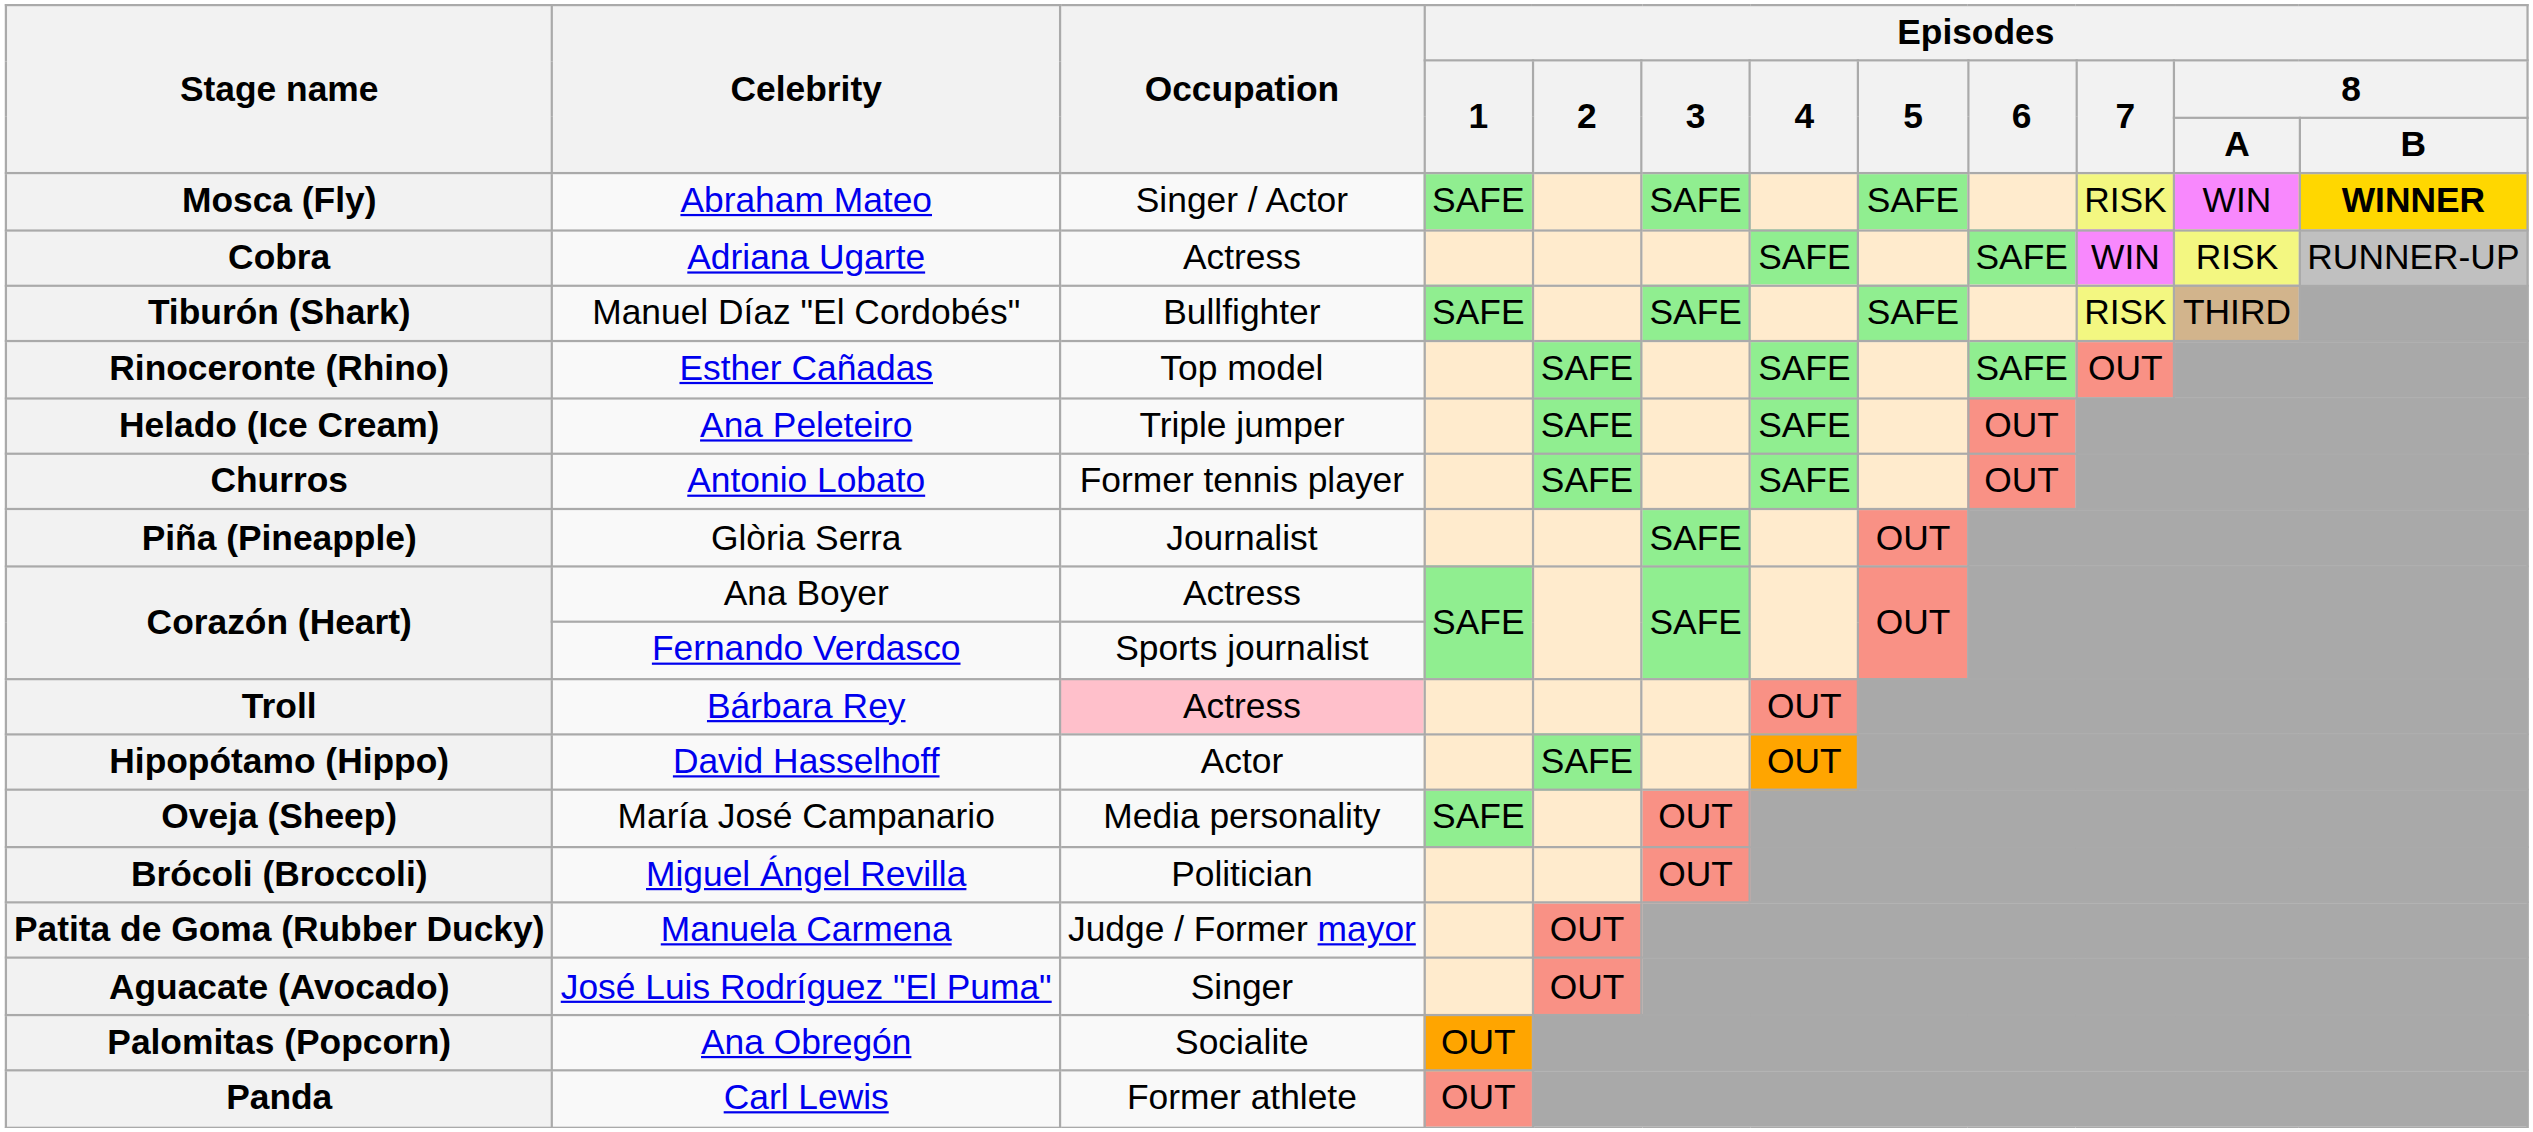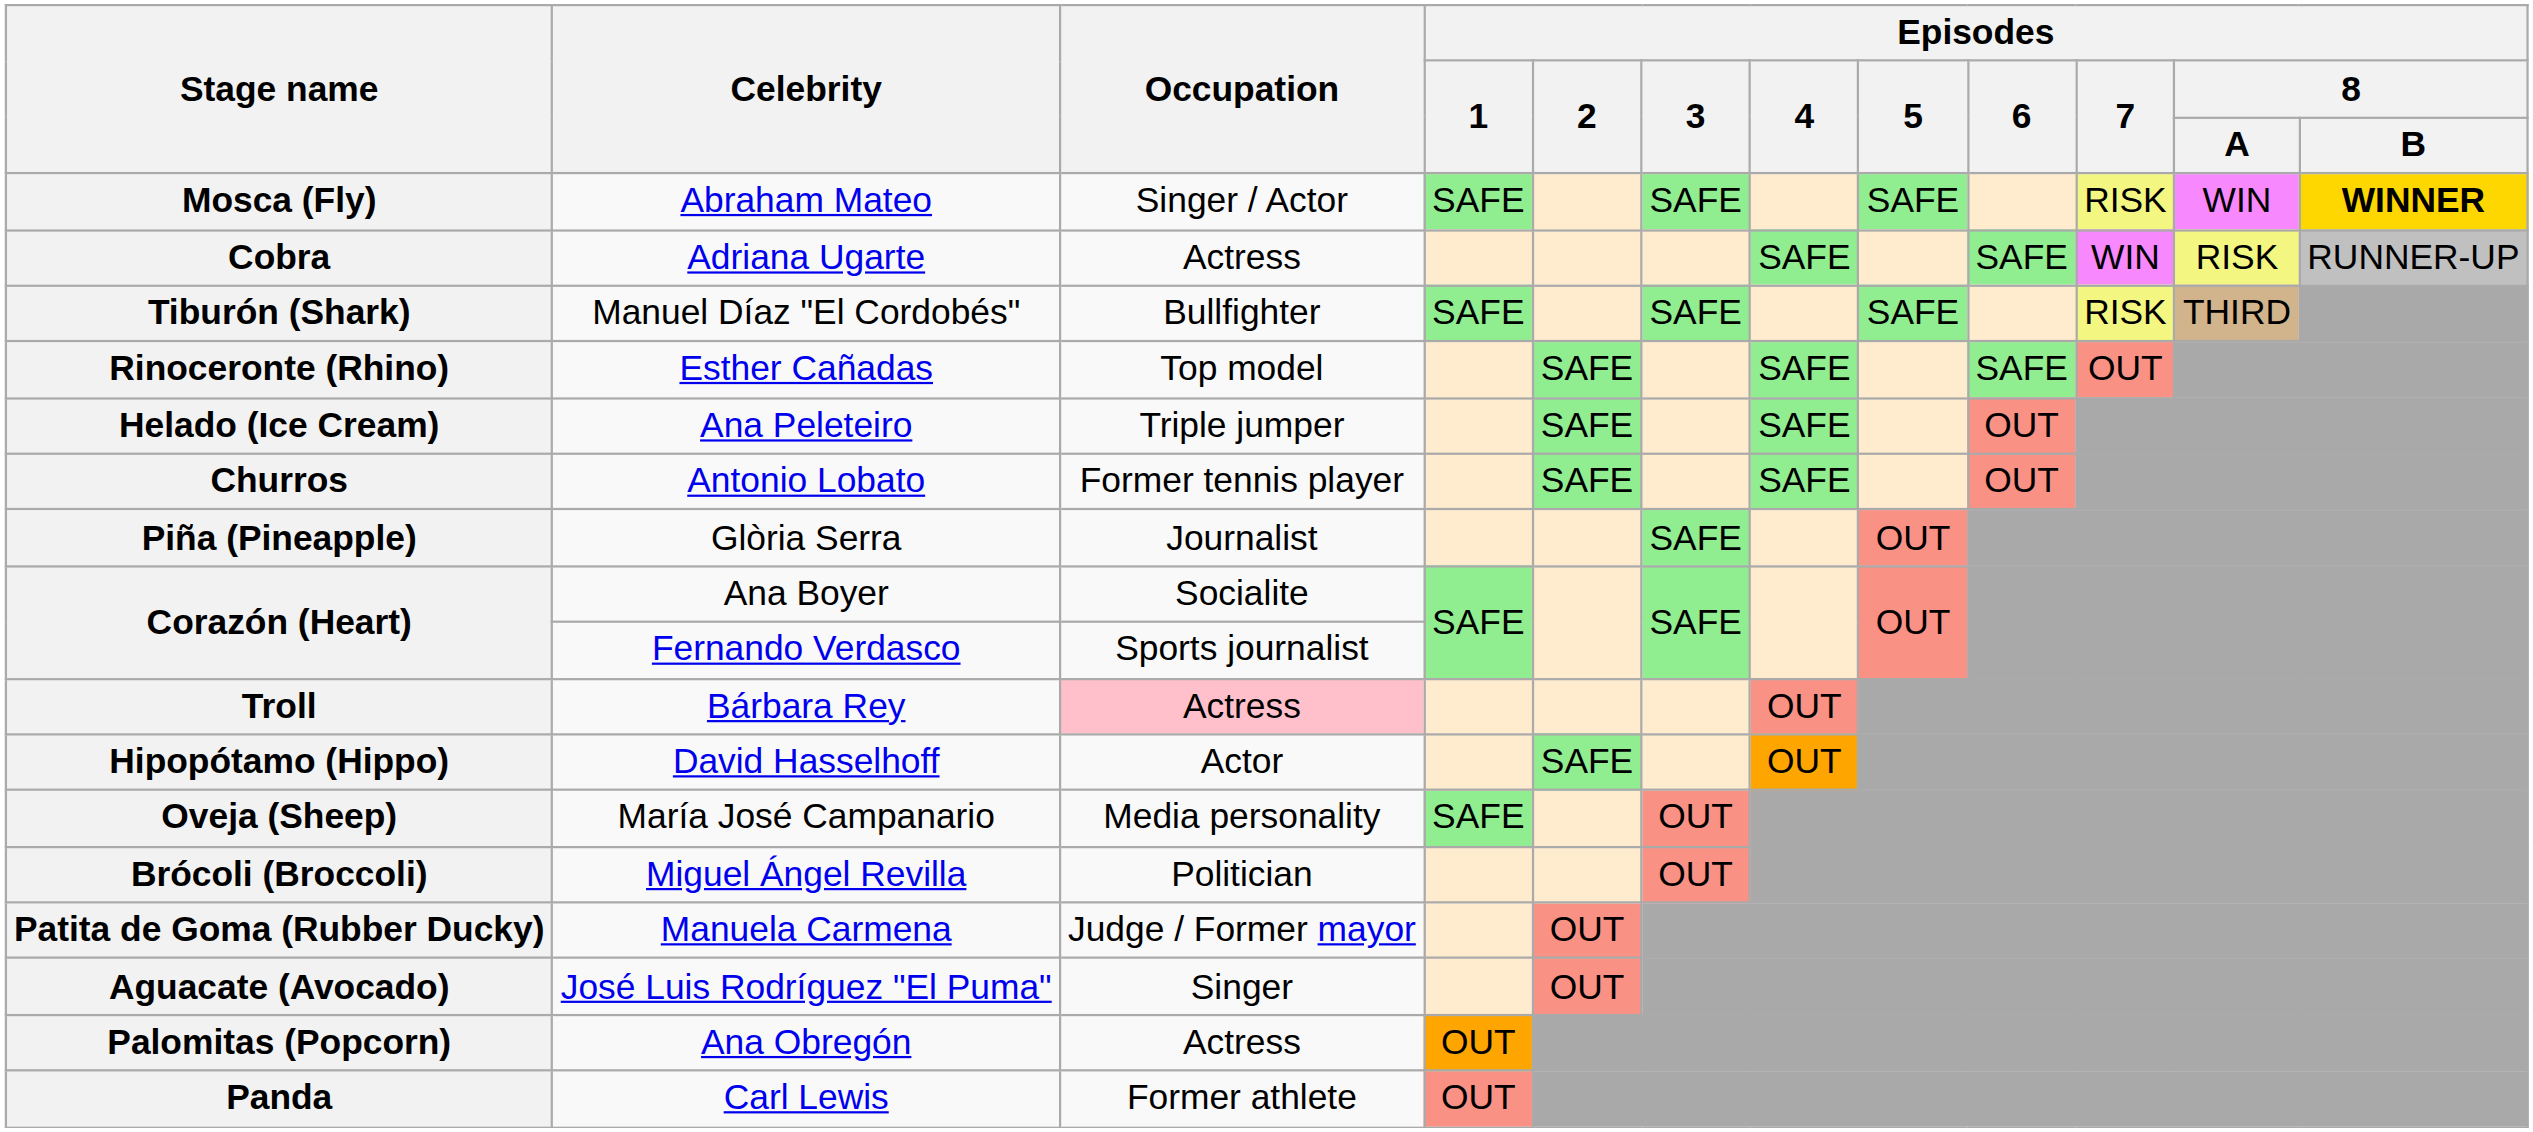 <table class="wikitable" style="margin:auto; text-align:center">
 <tr>
 <th rowspan="3">Stage name</th>
 <th rowspan="3">Celebrity</th>
 <th rowspan="3">Occupation</th>
 <th colspan="9">Episodes</th>
 </tr>
 <tr>
 <th rowspan="2">1</th>
 <th rowspan="2">2</th>
 <th rowspan="2">3</th>
 <th rowspan="2">4</th>
 <th rowspan="2">5</th>
 <th rowspan="2">6</th>
 <th rowspan="2">7</th>
 <th colspan="2">8</th>
 </tr>
 <tr>
 <th>A</th>
 <th>B</th>
 </tr>
 <tr>
 <th>Mosca (Fly)</th>
 <td><a href='#'>Abraham Mateo</a></td>
 <td>Singer / Actor</td>
 <td bgcolor="lightgreen">SAFE</td>
 <td bgcolor="#FFEBCD"></td>
 <td bgcolor="lightgreen">SAFE</td>
 <td bgcolor="#FFEBCD"></td>
 <td bgcolor="lightgreen">SAFE</td>
 <td bgcolor="#FFEBCD"></td>
 <td bgcolor="#F3F781">RISK</td>
 <td bgcolor="#F888FD">WIN</td>
 <td bgcolor="Gold"><strong>WINNER</strong></td>
 </tr>
 <tr>
 <th>Cobra</th>
 <td><a href='#'>Adriana Ugarte</a></td>
 <td>Actress</td>
 <td bgcolor="#FFEBCD"></td>
 <td bgcolor="#FFEBCD"></td>
 <td bgcolor="#FFEBCD"></td>
 <td bgcolor="lightgreen">SAFE</td>
 <td bgcolor="#FFEBCD"></td>
 <td bgcolor="lightgreen">SAFE</td>
 <td bgcolor="#F888FD">WIN</td>
 <td bgcolor="#F3F781">RISK</td>
 <td bgcolor="Silver">RUNNER-UP</td>
 </tr>
 <tr>
 <th>Tiburón (Shark)</th>
 <td>Manuel Díaz "El Cordobés"</td>
 <td>Bullfighter</td>
 <td bgcolor="lightgreen">SAFE</td>
 <td bgcolor="#FFEBCD"></td>
 <td bgcolor="lightgreen">SAFE</td>
 <td bgcolor="#FFEBCD"></td>
 <td bgcolor="lightgreen">SAFE</td>
 <td bgcolor="#FFEBCD"></td>
 <td bgcolor="#F3F781">RISK</td>
 <td bgcolor=tan>THIRD</td>
 <td colspan="2" bgcolor="darkgrey"></td>
 </tr>
 <tr>
 <th>Rinoceronte (Rhino)</th>
 <td><a href='#'>Esther Cañadas</a></td>
 <td>Top model</td>
 <td bgcolor="#FFEBCD"></td>
 <td bgcolor="lightgreen">SAFE</td>
 <td bgcolor="#FFEBCD"></td>
 <td bgcolor="lightgreen">SAFE</td>
 <td bgcolor="#FFEBCD"></td>
 <td bgcolor="lightgreen">SAFE</td>
 <td bgcolor="#F99185">OUT</td>
 <td colspan="2" bgcolor="darkgrey"></td>
 </tr>
 <tr>
 <th>Helado (Ice Cream)</th>
 <td><a href='#'>Ana Peleteiro</a></td>
 <td>Triple jumper</td>
 <td bgcolor="#FFEBCD"></td>
 <td bgcolor="lightgreen">SAFE</td>
 <td bgcolor="#FFEBCD"></td>
 <td bgcolor="lightgreen">SAFE</td>
 <td bgcolor="#FFEBCD"></td>
 <td bgcolor="#F99185">OUT</td>
 <td colspan="3" bgcolor="darkgrey"></td>
 </tr>
 <tr>
 <th>Churros</th>
 <td><a href='#'>Antonio Lobato</a></td>
 <td>Former tennis player</td>
 <td bgcolor="#FFEBCD"></td>
 <td bgcolor="lightgreen">SAFE</td>
 <td bgcolor="#FFEBCD"></td>
 <td bgcolor="lightgreen">SAFE</td>
 <td bgcolor="#FFEBCD"></td>
 <td bgcolor="#F99185">OUT</td>
 <td colspan="3" bgcolor="darkgrey"></td>
 </tr>
 <tr>
 <th>Piña (Pineapple)</th>
 <td>Glòria Serra</td>
 <td>Journalist</td>
 <td bgcolor="#FFEBCD"></td>
 <td bgcolor="#FFEBCD"></td>
 <td bgcolor="lightgreen">SAFE</td>
 <td bgcolor="#FFEBCD"></td>
 <td bgcolor="#F99185">OUT</td>
 <td colspan="4" bgcolor="darkgrey"></td>
 </tr>
 <tr>
 <th rowspan="2">Corazón (Heart)</th>
 <td>Ana Boyer</td>
-<td>Actress</td>
+<td>Socialite</td>
 <td rowspan="2" bgcolor="lightgreen">SAFE</td>
 <td rowspan="2" bgcolor="#FFEBCD"></td>
 <td rowspan="2" bgcolor="lightgreen">SAFE</td>
 <td rowspan="2" bgcolor="#FFEBCD"></td>
 <td rowspan="2" bgcolor="#F99185">OUT</td>
 <td rowspan="2" colspan="4" bgcolor="darkgrey"></td>
 </tr>
 <tr>
 <td><a href='#'>Fernando Verdasco</a></td>
 <td>Sports journalist</td>
 </tr>
 <tr>
 <th>Troll</th>
 <td><a href='#'>Bárbara Rey</a></td>
 <td style="background: pink;">Actress</td>
 <td bgcolor="#FFEBCD"></td>
 <td bgcolor="#FFEBCD"></td>
 <td bgcolor="#FFEBCD"></td>
 <td bgcolor="#F99185">OUT</td>
 <td colspan="5" bgcolor="darkgrey"></td>
 </tr>
 <tr>
 <th>Hipopótamo (Hippo)</th>
 <td><a href='#'>David Hasselhoff</a></td>
 <td>Actor</td>
 <td bgcolor="#FFEBCD"></td>
 <td bgcolor="lightgreen">SAFE</td>
 <td bgcolor="#FFEBCD"></td>
 <td bgcolor="orange">OUT</td>
 <td colspan="5" bgcolor="darkgrey"></td>
 </tr>
 <tr>
 <th>Oveja (Sheep)</th>
 <td>María José Campanario</td>
 <td>Media personality</td>
 <td bgcolor="lightgreen">SAFE</td>
 <td bgcolor="#FFEBCD"></td>
 <td bgcolor="#F99185">OUT</td>
 <td colspan="6" bgcolor="darkgrey"></td>
 </tr>
 <tr>
 <th>Brócoli (Broccoli)</th>
 <td><a href='#'>Miguel Ángel Revilla</a></td>
 <td>Politician</td>
 <td bgcolor="#FFEBCD"></td>
 <td bgcolor="#FFEBCD"></td>
 <td bgcolor="#F99185">OUT</td>
 <td colspan="6" bgcolor="darkgrey"></td>
 </tr>
 <tr>
 <th>Patita de Goma (Rubber Ducky)</th>
 <td><a href='#'>Manuela Carmena</a></td>
 <td>Judge / Former <a href='#'>mayor</a></td>
 <td bgcolor="#FFEBCD"></td>
 <td bgcolor="#F99185">OUT</td>
 <td colspan="7" bgcolor="darkgrey"></td>
 </tr>
 <tr>
 <th>Aguacate (Avocado)</th>
 <td><a href='#'>José Luis Rodríguez "El Puma"</a></td>
 <td>Singer</td>
 <td bgcolor="#FFEBCD"></td>
 <td bgcolor="#F99185">OUT</td>
 <td colspan="7" bgcolor="darkgrey"></td>
 </tr>
 <tr>
 <th>Palomitas (Popcorn)</th>
 <td><a href='#'>Ana Obregón</a></td>
-<td>Socialite</td>
+<td>Actress</td>
 <td bgcolor="orange">OUT</td>
 <td colspan="8" bgcolor="darkgrey"></td>
 </tr>
 <tr>
 <th>Panda</th>
 <td><a href='#'>Carl Lewis</a></td>
 <td>Former athlete</td>
 <td bgcolor="#F99185">OUT</td>
 <td colspan="8" bgcolor="darkgrey"></td>
 </tr>
 </table>
